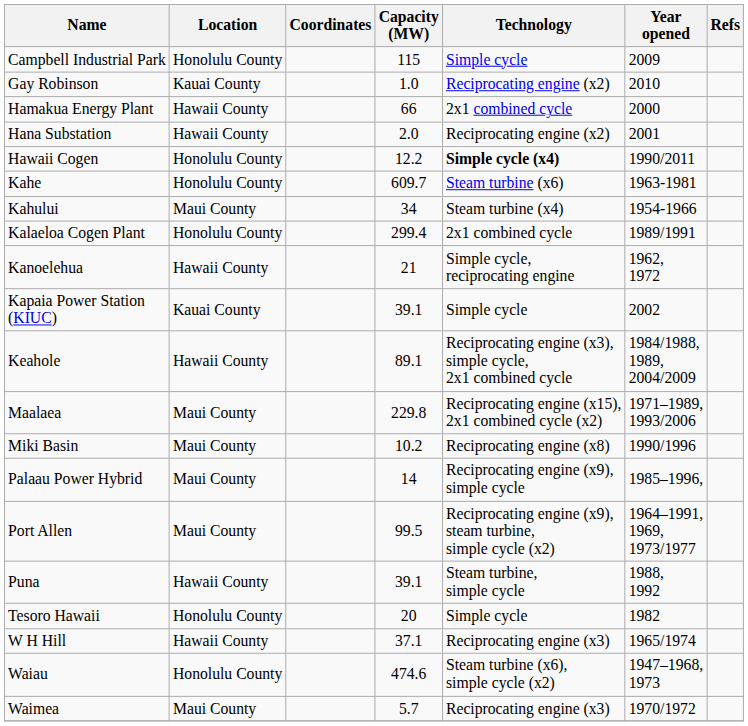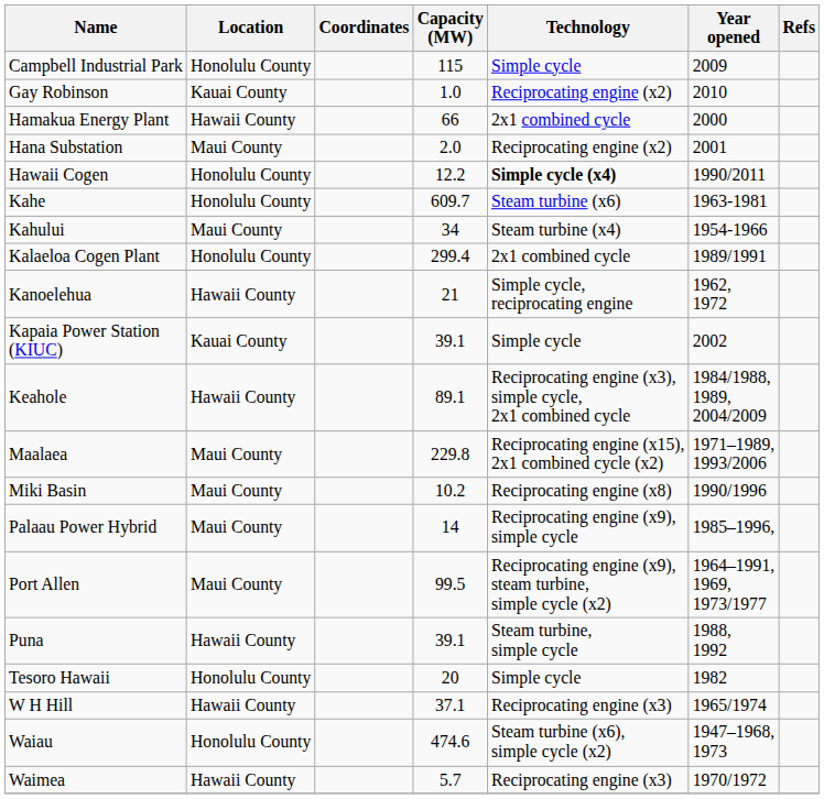 <table class="wikitable sortable">
 <tr>
 <th>Name</th>
 <th>Location</th>
 <th>Coordinates</th>
 <th>Capacity<br>(MW)</th>
 <th>Technology</th>
 <th>Year<br>opened</th>
 <th>Refs</th>
 </tr>
 <tr>
 <td>Campbell Industrial Park</td>
 <td>Honolulu County</td>
 <td></td>
 <td align="center">115</td>
 <td><a href='#'>Simple cycle</a></td>
 <td>2009</td>
 <td></td>
 </tr>
 <tr>
 <td>Gay Robinson</td>
 <td>Kauai County</td>
 <td></td>
 <td align="center">1.0</td>
 <td><a href='#'>Reciprocating engine</a> (x2)</td>
 <td>2010</td>
 <td></td>
 </tr>
 <tr>
 <td>Hamakua Energy Plant</td>
 <td>Hawaii County</td>
 <td></td>
 <td align="center">66</td>
 <td>2x1 <a href='#'>combined cycle</a></td>
 <td>2000</td>
 <td></td>
 </tr>
 <tr>
 <td>Hana Substation</td>
-<td>Hawaii County</td>
+<td>Maui County</td>
 <td></td>
 <td align="center">2.0</td>
 <td>Reciprocating engine (x2)</td>
 <td>2001</td>
 <td></td>
 </tr>
 <tr>
 <td>Hawaii Cogen</td>
 <td>Honolulu County</td>
 <td></td>
 <td align="center">12.2</td>
 <td><strong>Simple cycle (x4)</strong></td>
 <td>1990/2011</td>
 <td></td>
 </tr>
 <tr>
 <td>Kahe</td>
 <td>Honolulu County</td>
 <td></td>
 <td align="center">609.7</td>
 <td><a href='#'>Steam turbine</a> (x6)</td>
 <td>1963-1981</td>
 <td></td>
 </tr>
 <tr>
 <td>Kahului</td>
 <td>Maui County</td>
 <td></td>
 <td align="center">34</td>
 <td>Steam turbine (x4)</td>
 <td>1954-1966</td>
 <td></td>
 </tr>
 <tr>
 <td>Kalaeloa Cogen Plant</td>
 <td>Honolulu County</td>
 <td></td>
 <td align="center">299.4</td>
 <td>2x1 combined cycle</td>
 <td>1989/1991</td>
 <td></td>
 </tr>
 <tr>
 <td>Kanoelehua</td>
 <td>Hawaii County</td>
 <td></td>
 <td align="center">21</td>
 <td>Simple cycle,<br>reciprocating engine</td>
 <td>1962,<br>1972</td>
 <td></td>
 </tr>
 <tr>
 <td>Kapaia Power Station<br>(<a href='#'>KIUC</a>)</td>
 <td>Kauai County</td>
 <td></td>
 <td align="center">39.1</td>
 <td>Simple cycle</td>
 <td>2002</td>
 <td></td>
 </tr>
 <tr>
 <td>Keahole</td>
 <td>Hawaii County</td>
 <td></td>
 <td align="center">89.1</td>
 <td>Reciprocating engine (x3),<br>simple cycle,<br>2x1 combined cycle</td>
 <td>1984/1988,<br>1989,<br>2004/2009</td>
 <td></td>
 </tr>
 <tr>
 <td>Maalaea</td>
 <td>Maui County</td>
 <td></td>
 <td align="center">229.8</td>
 <td>Reciprocating engine (x15),<br>2x1 combined cycle (x2)</td>
 <td>1971–1989,<br>1993/2006</td>
 <td></td>
 </tr>
 <tr>
 <td>Miki Basin</td>
 <td>Maui County</td>
 <td></td>
 <td align="center">10.2</td>
 <td>Reciprocating engine (x8)</td>
 <td>1990/1996</td>
 <td></td>
 </tr>
 <tr>
 <td>Palaau Power Hybrid</td>
 <td>Maui County</td>
 <td></td>
 <td align="center">14</td>
 <td>Reciprocating engine (x9),<br>simple cycle</td>
 <td>1985–1996,<br></td>
 <td></td>
 </tr>
 <tr>
 <td>Port Allen</td>
 <td>Maui County</td>
 <td></td>
 <td align="center">99.5</td>
 <td>Reciprocating engine (x9),<br>steam turbine,<br>simple cycle (x2)</td>
 <td>1964–1991,<br>1969,<br>1973/1977</td>
 <td></td>
 </tr>
 <tr>
 <td>Puna</td>
 <td>Hawaii County</td>
 <td></td>
 <td align="center">39.1</td>
 <td>Steam turbine,<br>simple cycle</td>
 <td>1988,<br>1992</td>
 <td></td>
 </tr>
 <tr>
 <td>Tesoro Hawaii</td>
 <td>Honolulu County</td>
 <td></td>
 <td align="center">20</td>
 <td>Simple cycle</td>
 <td>1982</td>
 <td></td>
 </tr>
 <tr>
 <td>W H Hill</td>
 <td>Hawaii County</td>
 <td></td>
 <td align="center">37.1</td>
 <td>Reciprocating engine (x3)</td>
 <td>1965/1974</td>
 <td></td>
 </tr>
 <tr>
 <td>Waiau</td>
 <td>Honolulu County</td>
 <td></td>
 <td align="center">474.6</td>
 <td>Steam turbine (x6),<br>simple cycle (x2)</td>
 <td>1947–1968,<br>1973</td>
 <td></td>
 </tr>
 <tr>
 <td>Waimea</td>
-<td>Maui County</td>
+<td>Hawaii County</td>
 <td></td>
 <td align="center">5.7</td>
 <td>Reciprocating engine (x3)</td>
 <td>1970/1972</td>
 <td></td>
 </tr>
 <tr>
 </tr>
 </table>
